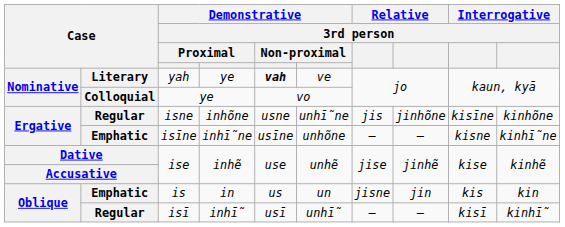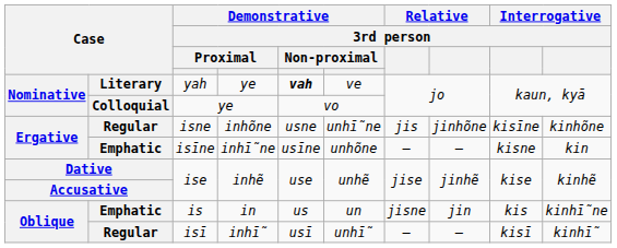 <table class="wikitable" style="text-align:center">
 <tr>
 <th colspan="2" rowspan="4">Case</th>
 <th colspan="4"><a href='#'>Demonstrative</a></th>
 <th colspan="2"><a href='#'>Relative</a></th>
 <th colspan="2"><a href='#'>Interrogative</a></th>
 </tr>
 <tr>
 <th colspan="8">3rd person</th>
 </tr>
 <tr>
 <th colspan="2">Proximal</th>
 <th colspan="2">Non-proximal</th>
 <th rowspan="2"></th>
 <th rowspan="2"></th>
 <th rowspan="2"></th>
 <th rowspan="2"></th>
 </tr>
 <tr>
 <th></th>
 <th></th>
 <th></th>
 <th></th>
 </tr>
 <tr>
 <th rowspan="2"><a href='#'>Nominative</a></th>
 <th>Literary</th>
 <td><em>yah</em></td>
 <td><em>ye</em></td>
 <td><strong><em>vah</em></strong></td>
 <td><em>ve</em></td>
 <td colspan="2" rowspan="2"><em>jo</em></td>
 <td colspan="2" rowspan="2"><em>kaun, kyā</em></td>
 </tr>
 <tr>
 <th>Colloquial</th>
 <td colspan="2"><em>ye</em></td>
 <td colspan="2"><em>vo</em></td>
 </tr>
 <tr>
 <th rowspan="2"><a href='#'>Ergative</a></th>
 <th>Regular</th>
 <td><em>isne</em></td>
 <td><em>inhõne</em></td>
 <td><em>usne</em></td>
 <td><em>unhī̃ne</em></td>
 <td><em>jis</em></td>
 <td><em>jinhõne</em></td>
 <td><em>kisīne</em></td>
 <td><em>kinhõne</em></td>
 </tr>
 <tr>
 <th>Emphatic</th>
 <td><em>isīne</em></td>
 <td><em>inhī̃ne</em></td>
 <td><em>usīne</em></td>
 <td><em>unhõne</em></td>
 <td><em>—</em></td>
 <td><em>—</em></td>
 <td><em>kisne</em></td>
-<td><em>kinhī̃ne</em></td>
+<td><em>kin</em></td>
 </tr>
 <tr>
 <th colspan="2"><a href='#'>Dative</a></th>
 <td rowspan="2"><em>ise</em></td>
 <td rowspan="2"><em>inhẽ</em></td>
 <td rowspan="2"><em>use</em></td>
 <td rowspan="2"><em>unhẽ</em></td>
 <td rowspan="2"><em>jise</em></td>
 <td rowspan="2"><em>jinhẽ</em></td>
 <td rowspan="2"><em>kise</em></td>
 <td rowspan="2"><em>kinhẽ</em></td>
 </tr>
 <tr>
 <th colspan="2"><a href='#'>Accusative</a></th>
 </tr>
 <tr>
 <th rowspan="2"><a href='#'>Oblique</a></th>
 <th>Emphatic</th>
 <td><em>is</em></td>
 <td><em>in</em></td>
 <td><em>us</em></td>
 <td><em>un</em></td>
 <td><em>jisne</em></td>
 <td><em>jin</em></td>
 <td><em>kis</em></td>
-<td><em>kin</em></td>
+<td><em>kinhī̃ne</em></td>
 </tr>
 <tr>
 <th>Regular</th>
 <td><em>isī</em></td>
 <td><em>inhī̃</em></td>
 <td><em>usī</em></td>
 <td><em>unhī̃</em></td>
 <td><em>—</em></td>
 <td><em>—</em></td>
 <td><em>kisī</em></td>
 <td><em>kinhī̃</em></td>
 </tr>
 </table>
